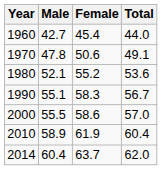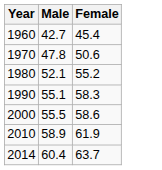 <table class="wikitable sortable">
 <tr>
 <th scope="col">Year</th>
 <th scope="col">Male</th>
 <th scope="col">Female</th>
-<th scope="col">Total</th>
 </tr>
 <tr>
 <td>1960</td>
 <td>42.7</td>
 <td>45.4</td>
-<td>44.0</td>
 </tr>
 <tr>
 <td>1970</td>
 <td>47.8</td>
 <td>50.6</td>
-<td>49.1</td>
 </tr>
 <tr>
 <td>1980</td>
 <td>52.1</td>
 <td>55.2</td>
-<td>53.6</td>
 </tr>
 <tr>
 <td>1990</td>
 <td>55.1</td>
 <td>58.3</td>
-<td>56.7</td>
 </tr>
 <tr>
 <td>2000</td>
 <td>55.5</td>
 <td>58.6</td>
-<td>57.0</td>
 </tr>
 <tr>
 <td>2010</td>
 <td>58.9</td>
 <td>61.9</td>
-<td>60.4</td>
 </tr>
 <tr>
 <td>2014</td>
 <td>60.4</td>
 <td>63.7</td>
-<td>62.0</td>
 </tr>
 </table>
